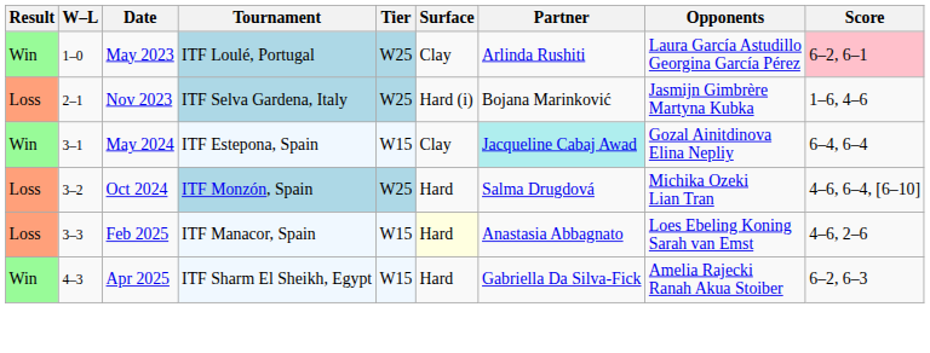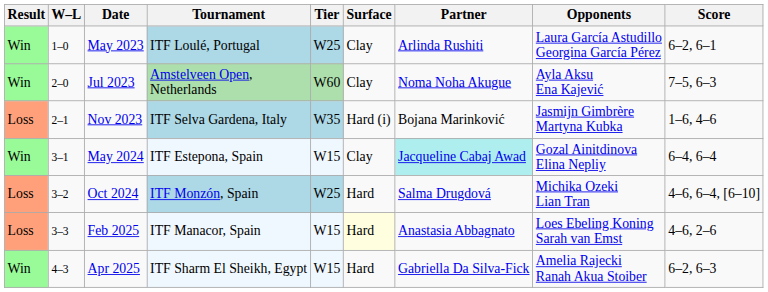 <table class="sortable wikitable">
 <tr>
 <th>Result</th>
 <th class="unsortable">W–L</th>
 <th>Date</th>
 <th>Tournament</th>
 <th>Tier</th>
 <th>Surface</th>
 <th>Partner</th>
 <th>Opponents</th>
 <th class="unsortable">Score</th>
 </tr>
 <tr>
 <td bgcolor=98FB98>Win</td>
 <td><small>1–0</small></td>
 <td><a href='#'>May 2023</a></td>
 <td style="background:lightblue;">ITF Loulé, Portugal</td>
 <td style="background:lightblue;">W25</td>
 <td>Clay</td>
 <td> <a href='#'>Arlinda Rushiti</a></td>
 <td> <a href='#'>Laura García Astudillo</a> <br>  <a href='#'>Georgina García Pérez</a></td>
-<td style="background: pink;">6–2, 6–1</td>
+<td>6–2, 6–1</td>
+</tr>
+<tr>
+<td style="background:#98fb98;">Win</td>
+<td><small>2–0</small></td>
+<td><a href='#'>Jul 2023</a></td>
+<td style="background:#addfad;"><a href='#'>Amstelveen Open</a>, <br>Netherlands</td>
+<td style="background:#addfad;">W60</td>
+<td>Clay</td>
+<td> <a href='#'>Noma Noha Akugue</a></td>
+<td> <a href='#'>Ayla Aksu</a> <br>  <a href='#'>Ena Kajević</a></td>
+<td>7–5, 6–3</td>
 </tr>
 <tr>
 <td style="background:#ffa07a;">Loss</td>
 <td><small>2–1</small></td>
 <td><a href='#'>Nov 2023</a></td>
 <td style="background:lightblue;">ITF Selva Gardena, Italy</td>
-<td style="background:lightblue;">W25</td>
+<td style="background:lightblue;">W35</td>
 <td>Hard (i)</td>
 <td> Bojana Marinković</td>
 <td> <a href='#'>Jasmijn Gimbrère</a> <br>  <a href='#'>Martyna Kubka</a></td>
 <td>1–6, 4–6</td>
 </tr>
 <tr>
 <td style="background:#98fb98;">Win</td>
 <td><small>3–1</small></td>
 <td><a href='#'>May 2024</a></td>
 <td style="background:#f0f8ff;">ITF Estepona, Spain</td>
 <td style="background:#f0f8ff;">W15</td>
 <td>Clay</td>
 <td style="background: paleturquoise;"> <a href='#'>Jacqueline Cabaj Awad</a></td>
 <td> <a href='#'>Gozal Ainitdinova</a> <br>  <a href='#'>Elina Nepliy</a></td>
 <td>6–4, 6–4</td>
 </tr>
 <tr>
 <td style="background:#ffa07a;">Loss</td>
 <td><small>3–2</small></td>
 <td><a href='#'>Oct 2024</a></td>
 <td style="background:lightblue;"><a href='#'>ITF Monzón</a>, Spain</td>
 <td style="background:lightblue;">W25</td>
 <td>Hard</td>
 <td> <a href='#'>Salma Drugdová</a></td>
 <td> <a href='#'>Michika Ozeki</a> <br>  <a href='#'>Lian Tran</a></td>
 <td>4–6, 6–4, [6–10]</td>
 </tr>
 <tr>
 <td style="background:#ffa07a;">Loss</td>
 <td><small>3–3</small></td>
 <td><a href='#'>Feb 2025</a></td>
 <td style="background:#f0f8ff;">ITF Manacor, Spain</td>
 <td style="background:#f0f8ff;">W15</td>
 <td style="background: lightyellow;">Hard</td>
 <td> <a href='#'>Anastasia Abbagnato</a></td>
 <td> <a href='#'>Loes Ebeling Koning</a><br> <a href='#'>Sarah van Emst</a></td>
 <td>4–6, 2–6</td>
 </tr>
 <tr>
 <td style="background:#98fb98;">Win</td>
 <td><small>4–3</small></td>
 <td><a href='#'>Apr 2025</a></td>
 <td style="background:#f0f8ff;">ITF Sharm El Sheikh, Egypt</td>
 <td style="background:#f0f8ff;">W15</td>
 <td>Hard</td>
 <td> <a href='#'>Gabriella Da Silva-Fick</a></td>
 <td> <a href='#'>Amelia Rajecki</a> <br>  <a href='#'>Ranah Akua Stoiber</a></td>
 <td>6–2, 6–3</td>
 </tr>
 </table>
